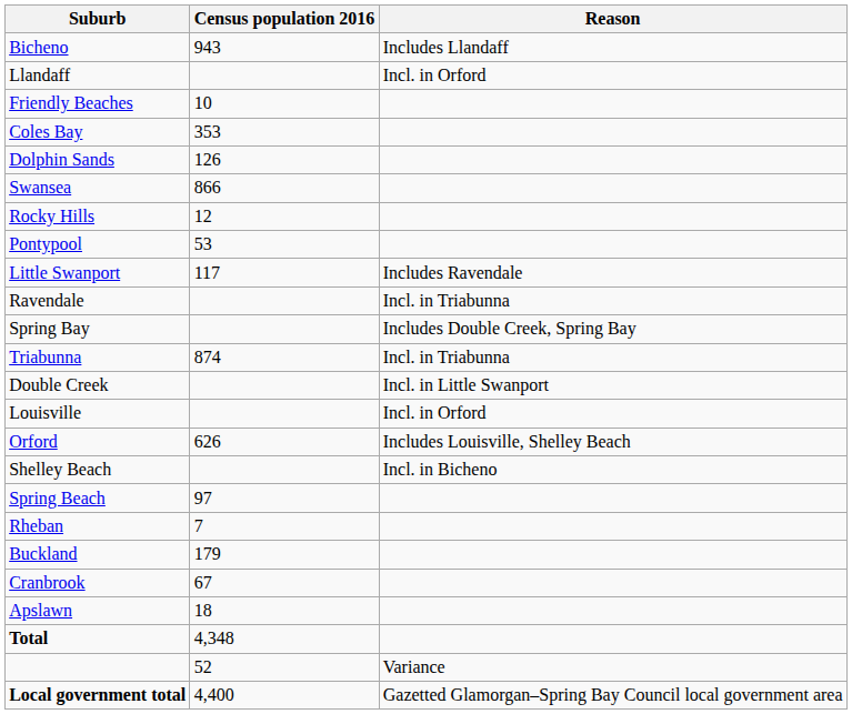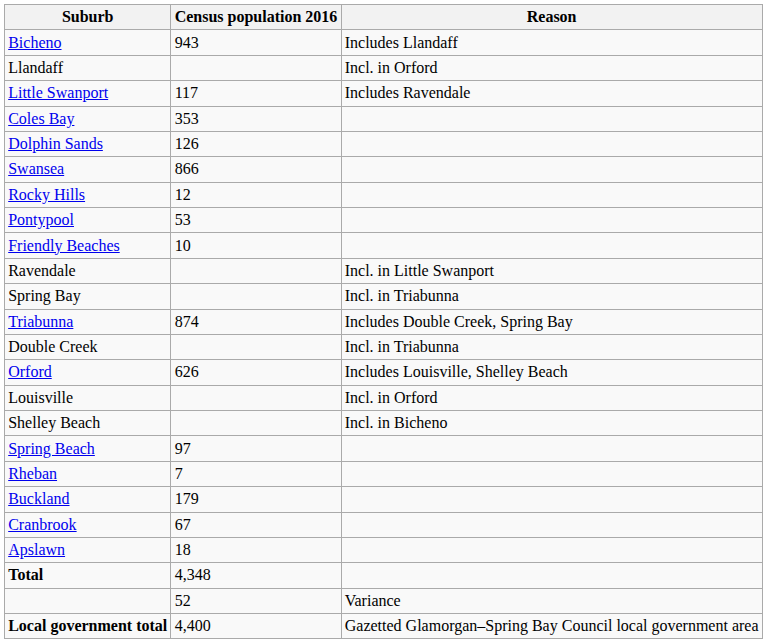 <table class="wikitable">
 <tr>
 <th>Suburb</th>
 <th>Census population 2016</th>
 <th>Reason</th>
 </tr>
 <tr>
 <td><a href='#'>Bicheno</a></td>
 <td>943</td>
 <td>Includes Llandaff</td>
 </tr>
 <tr>
 <td>Llandaff</td>
 <td></td>
 <td>Incl. in Orford</td>
 </tr>
 <tr>
-<td><a href='#'>Friendly Beaches</a></td>
-<td>10</td>
-<td></td>
+<td><a href='#'>Little Swanport</a></td>
+<td>117</td>
+<td>Includes Ravendale</td>
 </tr>
 <tr>
 <td><a href='#'>Coles Bay</a></td>
 <td>353</td>
 <td></td>
 </tr>
 <tr>
 <td><a href='#'>Dolphin Sands</a></td>
 <td>126</td>
 <td></td>
 </tr>
 <tr>
 <td><a href='#'>Swansea</a></td>
 <td>866</td>
 <td></td>
 </tr>
 <tr>
 <td><a href='#'>Rocky Hills</a></td>
 <td>12</td>
 <td></td>
 </tr>
 <tr>
 <td><a href='#'>Pontypool</a></td>
 <td>53</td>
 <td></td>
 </tr>
 <tr>
-<td><a href='#'>Little Swanport</a></td>
-<td>117</td>
-<td>Includes Ravendale</td>
+<td><a href='#'>Friendly Beaches</a></td>
+<td>10</td>
+<td></td>
 </tr>
 <tr>
 <td>Ravendale</td>
 <td></td>
-<td>Incl. in Triabunna</td>
+<td>Incl. in Little Swanport</td>
 </tr>
 <tr>
 <td>Spring Bay</td>
 <td></td>
-<td>Includes Double Creek, Spring Bay</td>
+<td>Incl. in Triabunna</td>
 </tr>
 <tr>
 <td><a href='#'>Triabunna</a></td>
 <td>874</td>
-<td>Incl. in Triabunna</td>
+<td>Includes Double Creek, Spring Bay</td>
 </tr>
 <tr>
 <td>Double Creek</td>
 <td></td>
-<td>Incl. in Little Swanport</td>
+<td>Incl. in Triabunna</td>
+</tr>
+<tr>
+<td><a href='#'>Orford</a></td>
+<td>626</td>
+<td>Includes Louisville, Shelley Beach</td>
 </tr>
 <tr>
 <td>Louisville</td>
 <td></td>
 <td>Incl. in Orford</td>
-</tr>
-<tr>
-<td><a href='#'>Orford</a></td>
-<td>626</td>
-<td>Includes Louisville, Shelley Beach</td>
 </tr>
 <tr>
 <td>Shelley Beach</td>
 <td></td>
 <td>Incl. in Bicheno</td>
 </tr>
 <tr>
 <td><a href='#'>Spring Beach</a></td>
 <td>97</td>
 <td></td>
 </tr>
 <tr>
 <td><a href='#'>Rheban</a></td>
 <td>7</td>
 <td></td>
 </tr>
 <tr>
 <td><a href='#'>Buckland</a></td>
 <td>179</td>
 <td></td>
 </tr>
 <tr>
 <td><a href='#'>Cranbrook</a></td>
 <td>67</td>
 <td></td>
 </tr>
 <tr>
 <td><a href='#'>Apslawn</a></td>
 <td>18</td>
 <td></td>
 </tr>
 <tr>
 <td><strong>Total</strong></td>
 <td>4,348</td>
 <td></td>
 </tr>
 <tr>
 <td></td>
 <td>52</td>
 <td>Variance</td>
 </tr>
 <tr>
 <td><strong>Local government total</strong></td>
 <td>4,400</td>
 <td>Gazetted Glamorgan–Spring Bay Council local government area</td>
 </tr>
 <tr>
 </tr>
 </table>
